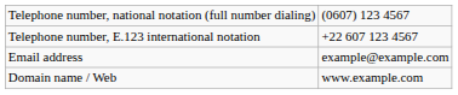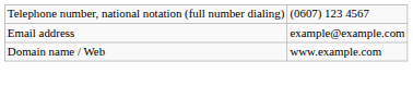 <table class="wikitable" border="1">
 <tr>
 <td>Telephone number, national notation (full number dialing)</td>
 <td>(0607) 123 4567</td>
-</tr>
-<tr>
-<td>Telephone number, E.123 international notation</td>
-<td>+22 607 123 4567</td>
 </tr>
 <tr>
 <td>Email address</td>
 <td>example@example.com</td>
 </tr>
 <tr>
 <td>Domain name / Web</td>
 <td>www.example.com</td>
 </tr>
 </table>
